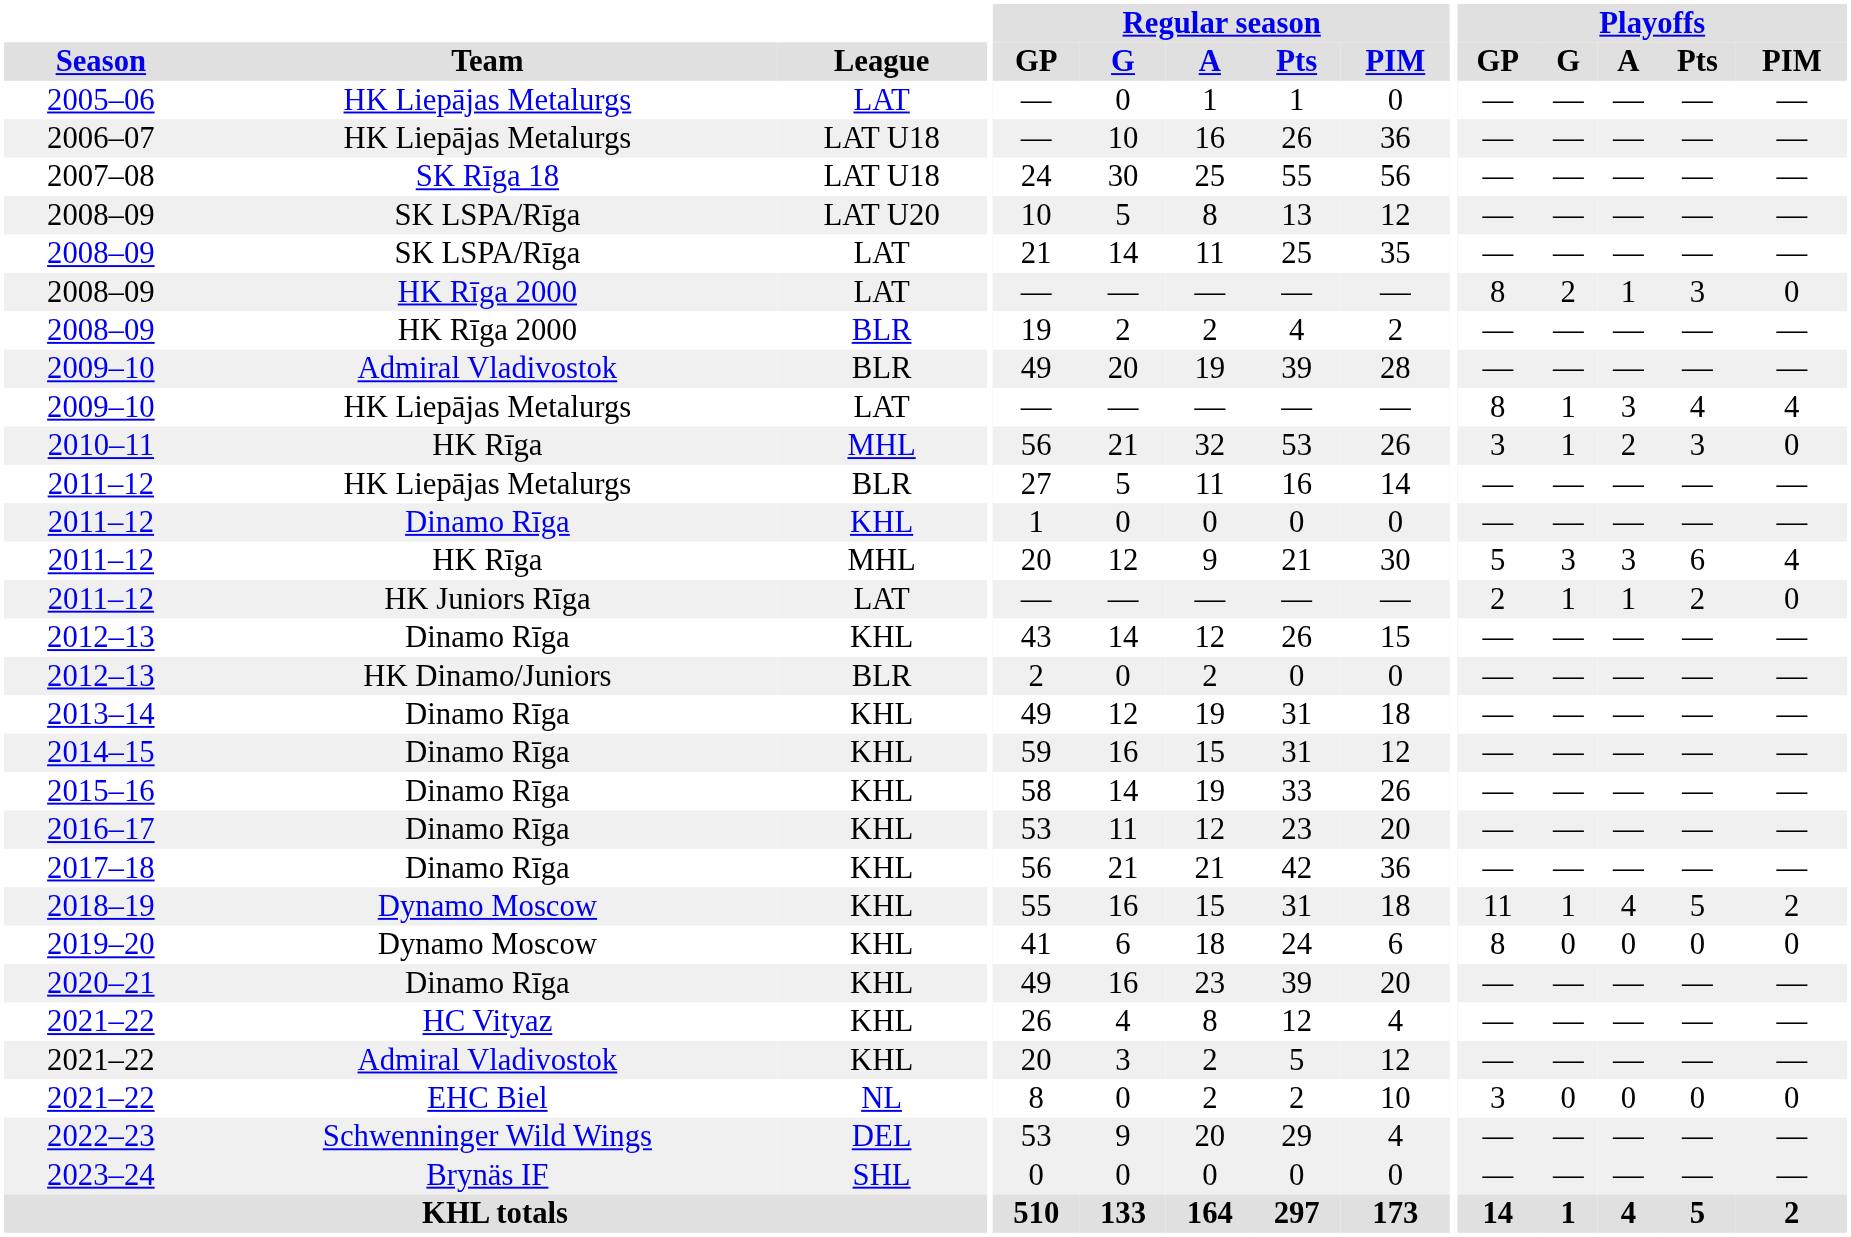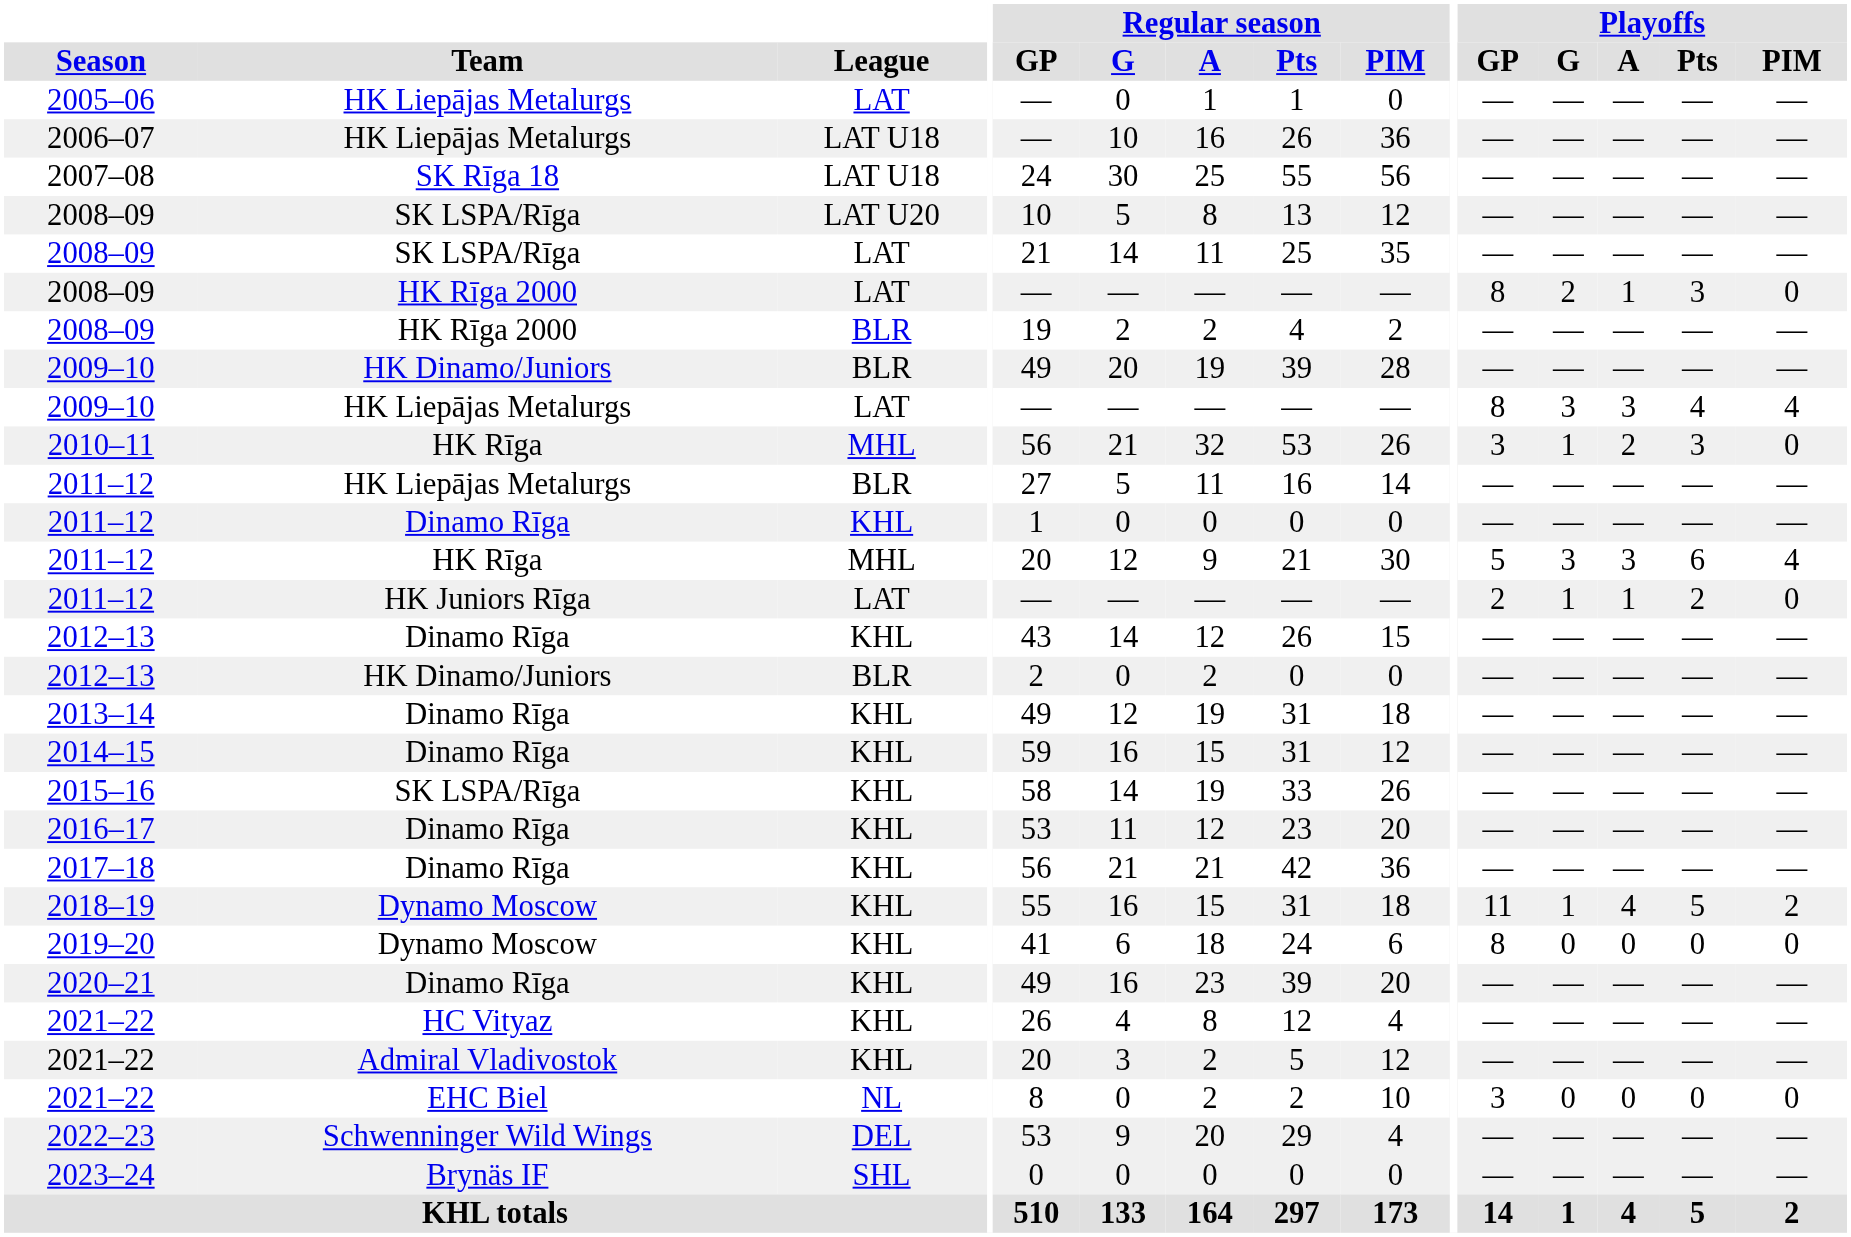 <table border="0" cellpadding="1" cellspacing="0" style="text-align:center; width:60em">
 <tr style="background:#e0e0e0;">
 <th colspan="3" style="background:#fff;"></th>
 <th rowspan="99" style="background:#fff;"></th>
 <th colspan="5"><a href='#'>Regular season</a></th>
 <th rowspan="99" style="background:#fff;"></th>
 <th colspan="5"><a href='#'>Playoffs</a></th>
 </tr>
 <tr style="background:#e0e0e0;">
 <th><a href='#'>Season</a></th>
 <th>Team</th>
 <th>League</th>
 <th>GP</th>
 <th><a href='#'>G</a></th>
 <th><a href='#'>A</a></th>
 <th><a href='#'>Pts</a></th>
 <th><a href='#'>PIM</a></th>
 <th>GP</th>
 <th>G</th>
 <th>A</th>
 <th>Pts</th>
 <th>PIM</th>
 </tr>
 <tr>
 <td><a href='#'>2005–06</a></td>
 <td><a href='#'>HK Liepājas Metalurgs</a></td>
 <td><a href='#'>LAT</a></td>
 <td>—</td>
 <td>0</td>
 <td>1</td>
 <td>1</td>
 <td>0</td>
 <td>—</td>
 <td>—</td>
 <td>—</td>
 <td>—</td>
 <td>—</td>
 </tr>
 <tr bgcolor="#f0f0f0">
 <td>2006–07</td>
 <td>HK Liepājas Metalurgs</td>
 <td>LAT U18</td>
 <td>—</td>
 <td>10</td>
 <td>16</td>
 <td>26</td>
 <td>36</td>
 <td>—</td>
 <td>—</td>
 <td>—</td>
 <td>—</td>
 <td>—</td>
 </tr>
 <tr>
 <td>2007–08</td>
 <td><a href='#'>SK Rīga 18</a></td>
 <td>LAT U18</td>
 <td>24</td>
 <td>30</td>
 <td>25</td>
 <td>55</td>
 <td>56</td>
 <td>—</td>
 <td>—</td>
 <td>—</td>
 <td>—</td>
 <td>—</td>
 </tr>
 <tr bgcolor="#f0f0f0">
 <td>2008–09</td>
 <td>SK LSPA/Rīga</td>
 <td>LAT U20</td>
 <td>10</td>
 <td>5</td>
 <td>8</td>
 <td>13</td>
 <td>12</td>
 <td>—</td>
 <td>—</td>
 <td>—</td>
 <td>—</td>
 <td>—</td>
 </tr>
 <tr>
 <td><a href='#'>2008–09</a></td>
 <td>SK LSPA/Rīga</td>
 <td>LAT</td>
 <td>21</td>
 <td>14</td>
 <td>11</td>
 <td>25</td>
 <td>35</td>
 <td>—</td>
 <td>—</td>
 <td>—</td>
 <td>—</td>
 <td>—</td>
 </tr>
 <tr bgcolor="#f0f0f0">
 <td>2008–09</td>
 <td><a href='#'>HK Rīga 2000</a></td>
 <td>LAT</td>
 <td>—</td>
 <td>—</td>
 <td>—</td>
 <td>—</td>
 <td>—</td>
 <td>8</td>
 <td>2</td>
 <td>1</td>
 <td>3</td>
 <td>0</td>
 </tr>
 <tr>
 <td><a href='#'>2008–09</a></td>
 <td>HK Rīga 2000</td>
 <td><a href='#'>BLR</a></td>
 <td>19</td>
 <td>2</td>
 <td>2</td>
 <td>4</td>
 <td>2</td>
 <td>—</td>
 <td>—</td>
 <td>—</td>
 <td>—</td>
 <td>—</td>
 </tr>
 <tr bgcolor="#f0f0f0">
 <td><a href='#'>2009–10</a></td>
-<td><a href='#'>Admiral Vladivostok</a></td>
+<td><a href='#'>HK Dinamo/Juniors</a></td>
 <td>BLR</td>
 <td>49</td>
 <td>20</td>
 <td>19</td>
 <td>39</td>
 <td>28</td>
 <td>—</td>
 <td>—</td>
 <td>—</td>
 <td>—</td>
 <td>—</td>
 </tr>
 <tr>
 <td><a href='#'>2009–10</a></td>
 <td>HK Liepājas Metalurgs</td>
 <td>LAT</td>
 <td>—</td>
 <td>—</td>
 <td>—</td>
 <td>—</td>
 <td>—</td>
 <td>8</td>
-<td>1</td>
+<td>3</td>
 <td>3</td>
 <td>4</td>
 <td>4</td>
 </tr>
 <tr bgcolor="#f0f0f0">
 <td><a href='#'>2010–11</a></td>
 <td>HK Rīga</td>
 <td><a href='#'>MHL</a></td>
 <td>56</td>
 <td>21</td>
 <td>32</td>
 <td>53</td>
 <td>26</td>
 <td>3</td>
 <td>1</td>
 <td>2</td>
 <td>3</td>
 <td>0</td>
 </tr>
 <tr>
 <td><a href='#'>2011–12</a></td>
 <td>HK Liepājas Metalurgs</td>
 <td>BLR</td>
 <td>27</td>
 <td>5</td>
 <td>11</td>
 <td>16</td>
 <td>14</td>
 <td>—</td>
 <td>—</td>
 <td>—</td>
 <td>—</td>
 <td>—</td>
 </tr>
 <tr bgcolor="#f0f0f0">
 <td><a href='#'>2011–12</a></td>
 <td><a href='#'>Dinamo Rīga</a></td>
 <td><a href='#'>KHL</a></td>
 <td>1</td>
 <td>0</td>
 <td>0</td>
 <td>0</td>
 <td>0</td>
 <td>—</td>
 <td>—</td>
 <td>—</td>
 <td>—</td>
 <td>—</td>
 </tr>
 <tr>
 <td><a href='#'>2011–12</a></td>
 <td>HK Rīga</td>
 <td>MHL</td>
 <td>20</td>
 <td>12</td>
 <td>9</td>
 <td>21</td>
 <td>30</td>
 <td>5</td>
 <td>3</td>
 <td>3</td>
 <td>6</td>
 <td>4</td>
 </tr>
 <tr bgcolor="#f0f0f0">
 <td><a href='#'>2011–12</a></td>
 <td>HK Juniors Rīga</td>
 <td>LAT</td>
 <td>—</td>
 <td>—</td>
 <td>—</td>
 <td>—</td>
 <td>—</td>
 <td>2</td>
 <td>1</td>
 <td>1</td>
 <td>2</td>
 <td>0</td>
 </tr>
 <tr>
 <td><a href='#'>2012–13</a></td>
 <td>Dinamo Rīga</td>
 <td>KHL</td>
 <td>43</td>
 <td>14</td>
 <td>12</td>
 <td>26</td>
 <td>15</td>
 <td>—</td>
 <td>—</td>
 <td>—</td>
 <td>—</td>
 <td>—</td>
 </tr>
 <tr bgcolor="#f0f0f0">
 <td><a href='#'>2012–13</a></td>
 <td>HK Dinamo/Juniors</td>
 <td>BLR</td>
 <td>2</td>
 <td>0</td>
 <td>2</td>
 <td>0</td>
 <td>0</td>
 <td>—</td>
 <td>—</td>
 <td>—</td>
 <td>—</td>
 <td>—</td>
 </tr>
 <tr>
 <td><a href='#'>2013–14</a></td>
 <td>Dinamo Rīga</td>
 <td>KHL</td>
 <td>49</td>
 <td>12</td>
 <td>19</td>
 <td>31</td>
 <td>18</td>
 <td>—</td>
 <td>—</td>
 <td>—</td>
 <td>—</td>
 <td>—</td>
 </tr>
 <tr bgcolor="#f0f0f0">
 <td><a href='#'>2014–15</a></td>
 <td>Dinamo Rīga</td>
 <td>KHL</td>
 <td>59</td>
 <td>16</td>
 <td>15</td>
 <td>31</td>
 <td>12</td>
 <td>—</td>
 <td>—</td>
 <td>—</td>
 <td>—</td>
 <td>—</td>
 </tr>
 <tr>
 <td><a href='#'>2015–16</a></td>
-<td>Dinamo Rīga</td>
+<td>SK LSPA/Rīga</td>
 <td>KHL</td>
 <td>58</td>
 <td>14</td>
 <td>19</td>
 <td>33</td>
 <td>26</td>
 <td>—</td>
 <td>—</td>
 <td>—</td>
 <td>—</td>
 <td>—</td>
 </tr>
 <tr bgcolor="#f0f0f0">
 <td><a href='#'>2016–17</a></td>
 <td>Dinamo Rīga</td>
 <td>KHL</td>
 <td>53</td>
 <td>11</td>
 <td>12</td>
 <td>23</td>
 <td>20</td>
 <td>—</td>
 <td>—</td>
 <td>—</td>
 <td>—</td>
 <td>—</td>
 </tr>
 <tr>
 <td><a href='#'>2017–18</a></td>
 <td>Dinamo Rīga</td>
 <td>KHL</td>
 <td>56</td>
 <td>21</td>
 <td>21</td>
 <td>42</td>
 <td>36</td>
 <td>—</td>
 <td>—</td>
 <td>—</td>
 <td>—</td>
 <td>—</td>
 </tr>
 <tr bgcolor="#f0f0f0">
 <td><a href='#'>2018–19</a></td>
 <td><a href='#'>Dynamo Moscow</a></td>
 <td>KHL</td>
 <td>55</td>
 <td>16</td>
 <td>15</td>
 <td>31</td>
 <td>18</td>
 <td>11</td>
 <td>1</td>
 <td>4</td>
 <td>5</td>
 <td>2</td>
 </tr>
 <tr>
 <td><a href='#'>2019–20</a></td>
 <td>Dynamo Moscow</td>
 <td>KHL</td>
 <td>41</td>
 <td>6</td>
 <td>18</td>
 <td>24</td>
 <td>6</td>
 <td>8</td>
 <td>0</td>
 <td>0</td>
 <td>0</td>
 <td>0</td>
 </tr>
 <tr bgcolor="#f0f0f0">
 <td><a href='#'>2020–21</a></td>
 <td>Dinamo Rīga</td>
 <td>KHL</td>
 <td>49</td>
 <td>16</td>
 <td>23</td>
 <td>39</td>
 <td>20</td>
 <td>—</td>
 <td>—</td>
 <td>—</td>
 <td>—</td>
 <td>—</td>
 </tr>
 <tr>
 <td><a href='#'>2021–22</a></td>
 <td><a href='#'>HC Vityaz</a></td>
 <td>KHL</td>
 <td>26</td>
 <td>4</td>
 <td>8</td>
 <td>12</td>
 <td>4</td>
 <td>—</td>
 <td>—</td>
 <td>—</td>
 <td>—</td>
 <td>—</td>
 </tr>
 <tr bgcolor="#f0f0f0">
 <td>2021–22</td>
 <td><a href='#'>Admiral Vladivostok</a></td>
 <td>KHL</td>
 <td>20</td>
 <td>3</td>
 <td>2</td>
 <td>5</td>
 <td>12</td>
 <td>—</td>
 <td>—</td>
 <td>—</td>
 <td>—</td>
 <td>—</td>
 </tr>
 <tr>
 <td><a href='#'>2021–22</a></td>
 <td><a href='#'>EHC Biel</a></td>
 <td><a href='#'>NL</a></td>
 <td>8</td>
 <td>0</td>
 <td>2</td>
 <td>2</td>
 <td>10</td>
 <td>3</td>
 <td>0</td>
 <td>0</td>
 <td>0</td>
 <td>0</td>
 </tr>
 <tr bgcolor="#f0f0f0">
 <td><a href='#'>2022–23</a></td>
 <td><a href='#'>Schwenninger Wild Wings</a></td>
 <td><a href='#'>DEL</a></td>
 <td>53</td>
 <td>9</td>
 <td>20</td>
 <td>29</td>
 <td>4</td>
 <td>—</td>
 <td>—</td>
 <td>—</td>
 <td>—</td>
 <td>—</td>
 </tr>
 <tr bgcolor="#f0f0f0">
 <td><a href='#'>2023–24</a></td>
 <td><a href='#'>Brynäs IF</a></td>
 <td><a href='#'>SHL</a></td>
 <td>0</td>
 <td>0</td>
 <td>0</td>
 <td>0</td>
 <td>0</td>
 <td>—</td>
 <td>—</td>
 <td>—</td>
 <td>—</td>
 <td>—</td>
 </tr>
 <tr bgcolor="#e0e0e0">
 <th colspan="3">KHL totals</th>
 <th>510</th>
 <th>133</th>
 <th>164</th>
 <th>297</th>
 <th>173</th>
 <th>14</th>
 <th>1</th>
 <th>4</th>
 <th>5</th>
 <th>2</th>
 </tr>
 </table>
